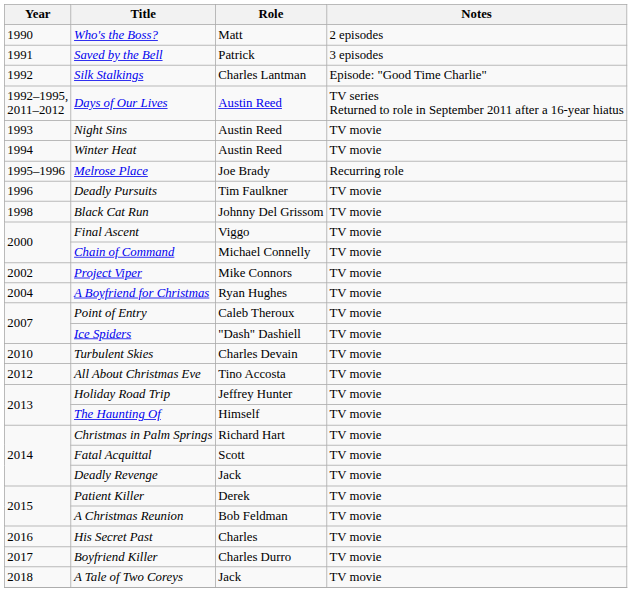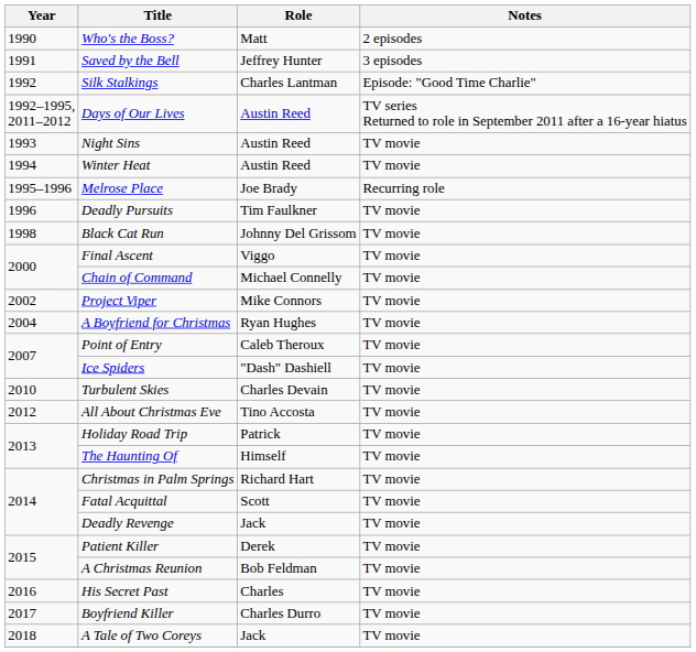 <table class="wikitable sortable">
 <tr>
 <th>Year</th>
 <th>Title</th>
 <th>Role</th>
 <th class="unsortable">Notes</th>
 </tr>
 <tr>
 <td>1990</td>
 <td><em><a href='#'>Who's the Boss?</a></em></td>
 <td>Matt</td>
 <td>2 episodes</td>
 </tr>
 <tr>
 <td>1991</td>
 <td><em><a href='#'>Saved by the Bell</a></em></td>
-<td>Patrick</td>
+<td>Jeffrey Hunter</td>
 <td>3 episodes</td>
 </tr>
 <tr>
 <td>1992</td>
 <td><em><a href='#'>Silk Stalkings</a></em></td>
 <td>Charles Lantman</td>
 <td>Episode: "Good Time Charlie"</td>
 </tr>
 <tr>
 <td>1992–1995,<br>2011–2012</td>
 <td><em><a href='#'>Days of Our Lives</a></em></td>
 <td><a href='#'>Austin Reed</a></td>
 <td>TV series<br>Returned to role in September 2011 after a 16-year hiatus</td>
 </tr>
 <tr>
 <td>1993</td>
 <td><em>Night Sins</em></td>
 <td>Austin Reed</td>
 <td>TV movie</td>
 </tr>
 <tr>
 <td>1994</td>
 <td><em>Winter Heat</em></td>
 <td>Austin Reed</td>
 <td>TV movie</td>
 </tr>
 <tr>
 <td>1995–1996</td>
 <td><em><a href='#'>Melrose Place</a></em></td>
 <td>Joe Brady</td>
 <td>Recurring role</td>
 </tr>
 <tr>
 <td>1996</td>
 <td><em>Deadly Pursuits</em></td>
 <td>Tim Faulkner</td>
 <td>TV movie</td>
 </tr>
 <tr>
 <td>1998</td>
 <td><em>Black Cat Run</em></td>
 <td>Johnny Del Grissom</td>
 <td>TV movie</td>
 </tr>
 <tr>
 <td rowspan="2">2000</td>
 <td><em>Final Ascent</em></td>
 <td>Viggo</td>
 <td>TV movie</td>
 </tr>
 <tr>
 <td><em><a href='#'>Chain of Command</a></em></td>
 <td>Michael Connelly</td>
 <td>TV movie</td>
 </tr>
 <tr>
 <td>2002</td>
 <td><em><a href='#'>Project Viper</a></em></td>
 <td>Mike Connors</td>
 <td>TV movie</td>
 </tr>
 <tr>
 <td>2004</td>
 <td><em><a href='#'>A Boyfriend for Christmas</a></em></td>
 <td>Ryan Hughes</td>
 <td>TV movie</td>
 </tr>
 <tr>
 <td rowspan="2">2007</td>
 <td><em>Point of Entry</em></td>
 <td>Caleb Theroux</td>
 <td>TV movie</td>
 </tr>
 <tr>
 <td><em><a href='#'>Ice Spiders</a></em></td>
 <td>"Dash" Dashiell</td>
 <td>TV movie</td>
 </tr>
 <tr>
 <td>2010</td>
 <td><em>Turbulent Skies</em></td>
 <td>Charles Devain</td>
 <td>TV movie</td>
 </tr>
 <tr>
 <td>2012</td>
 <td><em>All About Christmas Eve</em></td>
 <td>Tino Accosta</td>
 <td>TV movie</td>
 </tr>
 <tr>
 <td rowspan="2">2013</td>
 <td><em>Holiday Road Trip</em></td>
-<td>Jeffrey Hunter</td>
+<td>Patrick</td>
 <td>TV movie</td>
 </tr>
 <tr>
 <td><em><a href='#'>The Haunting Of</a></em></td>
 <td>Himself</td>
 <td>TV movie</td>
 </tr>
 <tr>
 <td rowspan="3">2014</td>
 <td><em>Christmas in Palm Springs</em></td>
 <td>Richard Hart</td>
 <td>TV movie</td>
 </tr>
 <tr>
 <td><em>Fatal Acquittal</em></td>
 <td>Scott</td>
 <td>TV movie</td>
 </tr>
 <tr>
 <td><em>Deadly Revenge</em></td>
 <td>Jack</td>
 <td>TV movie</td>
 </tr>
 <tr>
 <td rowspan="2">2015</td>
 <td><em>Patient Killer</em></td>
 <td>Derek</td>
 <td>TV movie</td>
 </tr>
 <tr>
 <td><em>A Christmas Reunion</em></td>
 <td>Bob Feldman</td>
 <td>TV movie</td>
 </tr>
 <tr>
 <td>2016</td>
 <td><em>His Secret Past</em></td>
 <td>Charles</td>
 <td>TV movie</td>
 </tr>
 <tr>
 <td>2017</td>
 <td><em>Boyfriend Killer</em></td>
 <td>Charles Durro</td>
 <td>TV movie</td>
 </tr>
 <tr>
 <td>2018</td>
 <td><em>A Tale of Two Coreys</em></td>
 <td>Jack</td>
 <td>TV movie</td>
 </tr>
 <tr>
 </tr>
 </table>
